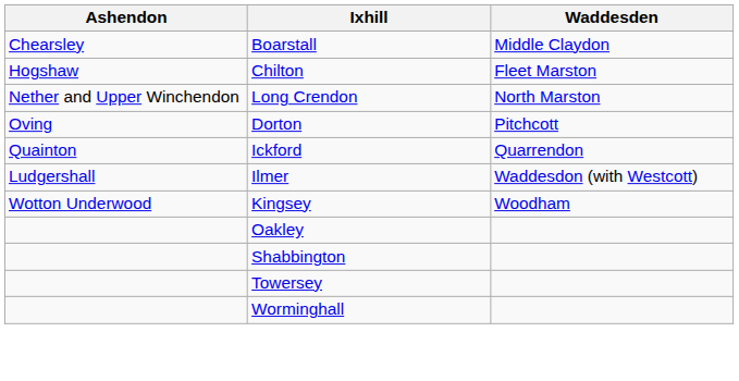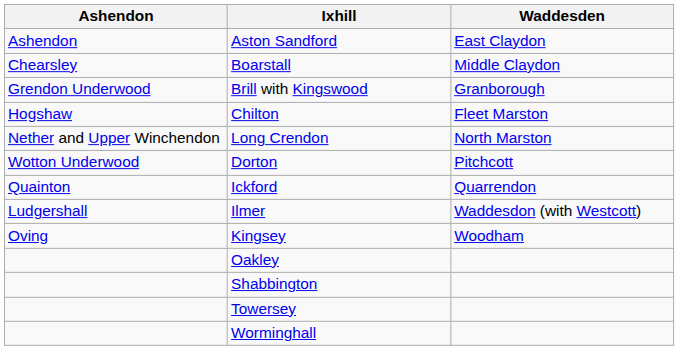 <table class="wikitable">
 <tr>
 <th width="225">Ashendon</th>
 <th width="225">Ixhill</th>
 <th width="225">Waddesden</th>
 </tr>
 <tr>
+<td><a href='#'>Ashendon</a></td>
+<td><a href='#'>Aston Sandford</a></td>
+<td><a href='#'>East Claydon</a></td>
+</tr>
+<tr>
 <td><a href='#'>Chearsley</a></td>
 <td><a href='#'>Boarstall</a></td>
 <td><a href='#'>Middle Claydon</a></td>
+</tr>
+<tr>
+<td><a href='#'>Grendon Underwood</a></td>
+<td><a href='#'>Brill</a> with <a href='#'>Kingswood</a></td>
+<td><a href='#'>Granborough</a></td>
 </tr>
 <tr>
 <td><a href='#'>Hogshaw</a></td>
 <td><a href='#'>Chilton</a></td>
 <td><a href='#'>Fleet Marston</a></td>
 </tr>
 <tr>
 <td><a href='#'>Nether</a> and <a href='#'>Upper</a> Winchendon</td>
 <td><a href='#'>Long Crendon</a></td>
 <td><a href='#'>North Marston</a></td>
 </tr>
 <tr>
-<td><a href='#'>Oving</a></td>
+<td><a href='#'>Wotton Underwood</a></td>
 <td><a href='#'>Dorton</a></td>
 <td><a href='#'>Pitchcott</a></td>
 </tr>
 <tr>
 <td><a href='#'>Quainton</a></td>
 <td><a href='#'>Ickford</a></td>
 <td><a href='#'>Quarrendon</a></td>
 </tr>
 <tr>
 <td><a href='#'>Ludgershall</a></td>
 <td><a href='#'>Ilmer</a></td>
 <td><a href='#'>Waddesdon</a> (with <a href='#'>Westcott</a>)</td>
 </tr>
 <tr>
-<td><a href='#'>Wotton Underwood</a></td>
+<td><a href='#'>Oving</a></td>
 <td><a href='#'>Kingsey</a></td>
 <td><a href='#'>Woodham</a></td>
 </tr>
 <tr>
 <td> </td>
 <td><a href='#'>Oakley</a></td>
 <td> </td>
 </tr>
 <tr>
 <td> </td>
 <td><a href='#'>Shabbington</a></td>
 <td> </td>
 </tr>
 <tr>
 <td> </td>
 <td><a href='#'>Towersey</a></td>
 <td> </td>
 </tr>
 <tr>
 <td> </td>
 <td><a href='#'>Worminghall</a></td>
 <td> </td>
 </tr>
 </table>
